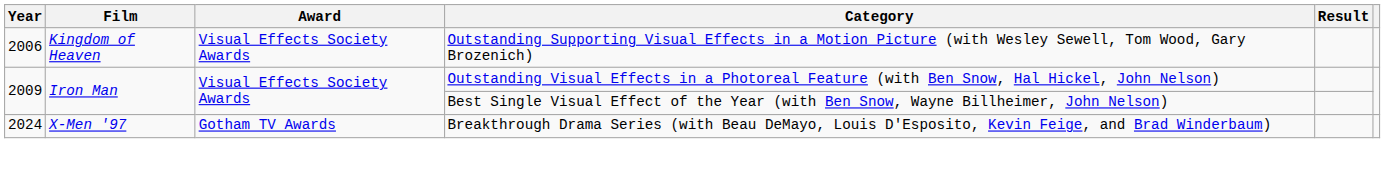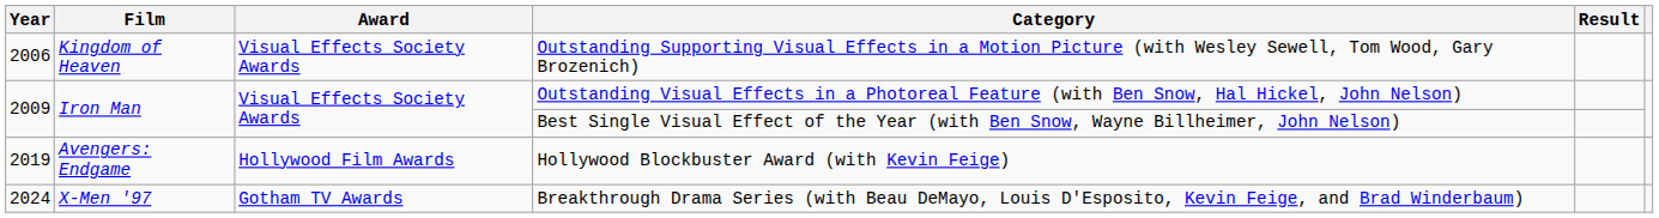 <table class="wikitable plainrowheaders">
 <tr>
 <th>Year</th>
 <th>Film</th>
 <th>Award</th>
 <th>Category</th>
 <th>Result</th>
 <th scope="col" class="unsortable"></th>
 </tr>
 <tr>
 <td>2006</td>
 <td><em><a href='#'>Kingdom of Heaven</a></em></td>
 <td><a href='#'>Visual Effects Society Awards</a></td>
 <td><a href='#'>Outstanding Supporting Visual Effects in a Motion Picture</a> (with Wesley Sewell, Tom Wood, Gary Brozenich)</td>
 <td></td>
 <td style="text-align: center;"></td>
 </tr>
 <tr>
 <td rowspan="2">2009</td>
 <td rowspan="2"><em><a href='#'>Iron Man</a></em></td>
 <td rowspan="2"><a href='#'>Visual Effects Society Awards</a></td>
 <td><a href='#'>Outstanding Visual Effects in a Photoreal Feature</a> (with <a href='#'>Ben Snow</a>, <a href='#'>Hal Hickel</a>, <a href='#'>John Nelson</a>)</td>
 <td></td>
 <td rowspan="2" style="text-align: center;"></td>
 </tr>
 <tr>
 <td>Best Single Visual Effect of the Year (with <a href='#'>Ben Snow</a>, Wayne Billheimer, <a href='#'>John Nelson</a>)</td>
 <td></td>
 </tr>
 <tr>
+<td>2019</td>
+<td><em><a href='#'>Avengers: Endgame</a></em></td>
+<td><a href='#'>Hollywood Film Awards</a></td>
+<td>Hollywood Blockbuster Award (with <a href='#'>Kevin Feige</a>)</td>
+<td></td>
+<td style="text-align: center;"></td>
+</tr>
+<tr>
 <td>2024</td>
 <td><em><a href='#'>X-Men '97</a></em></td>
 <td><a href='#'>Gotham TV Awards</a></td>
 <td>Breakthrough Drama Series (with Beau DeMayo, Louis D'Esposito, <a href='#'>Kevin Feige</a>, and <a href='#'>Brad Winderbaum</a>)</td>
 <td></td>
 <td style="text-align:center;"></td>
 </tr>
 </table>
